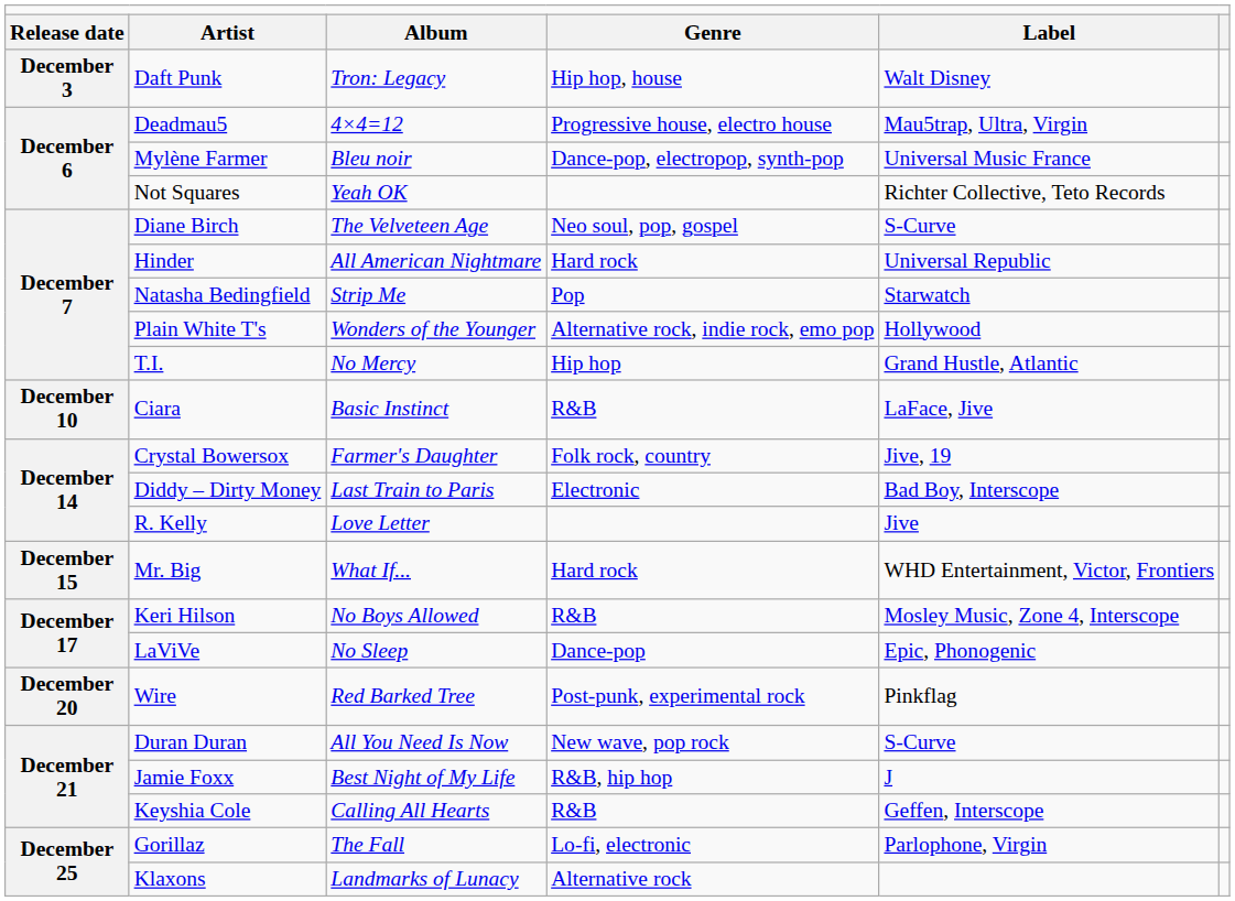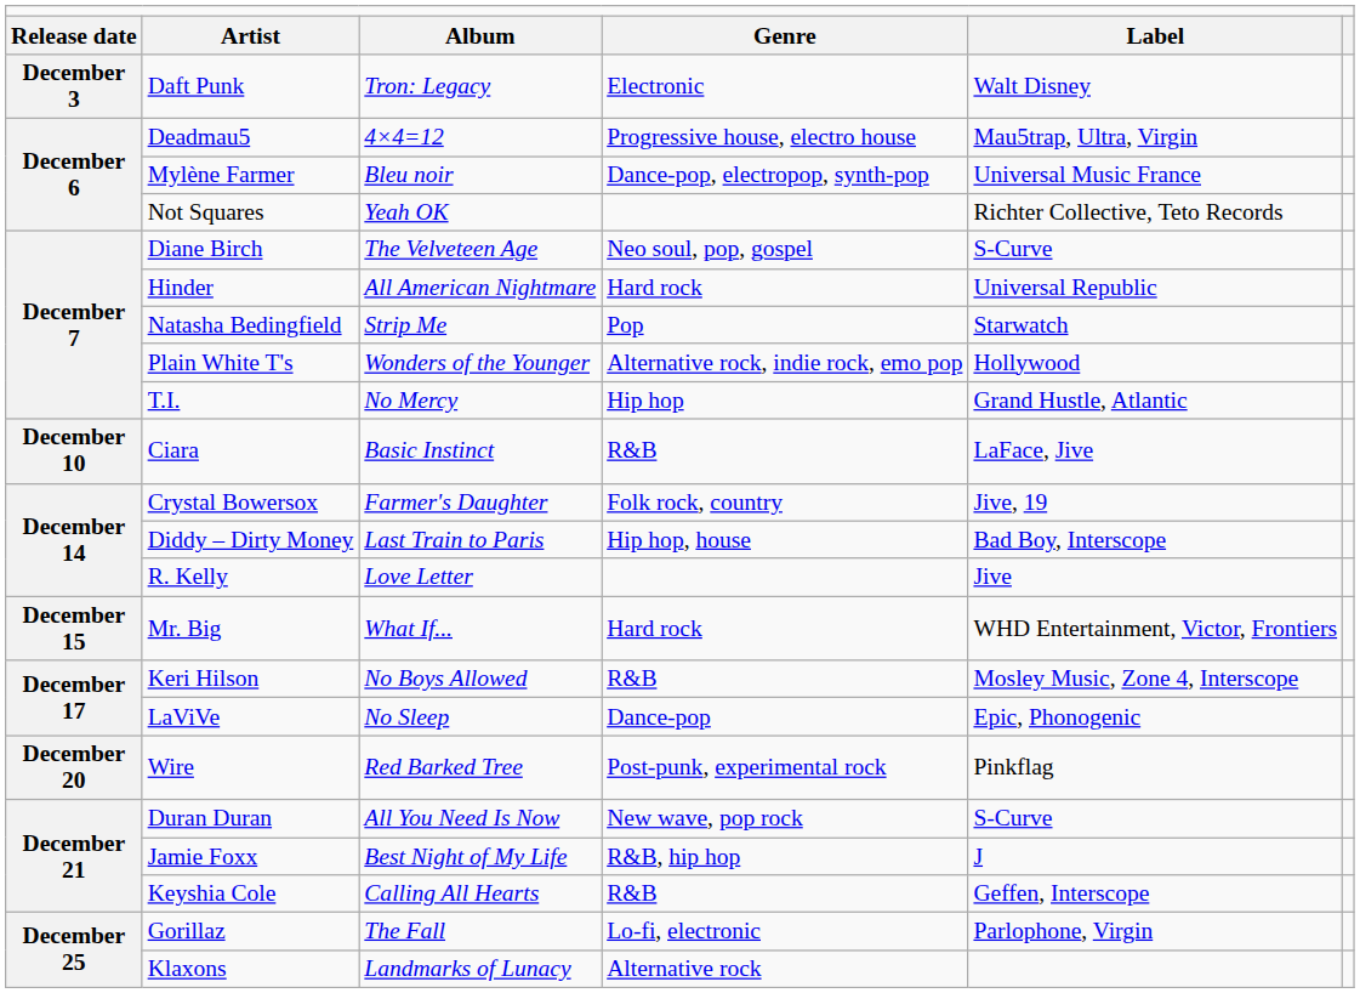 <table class="wikitable plainrowheaders">
 <tr>
 <td colspan="6" style="text-align:center;"></td>
 </tr>
 <tr>
 <th scope="col">Release date</th>
 <th scope="col">Artist</th>
 <th scope="col">Album</th>
 <th scope="col">Genre</th>
 <th scope="col">Label</th>
 <th scope="col"></th>
 </tr>
 <tr>
 <th scope="row" style="text-align:center;">December<br>3</th>
 <td><a href='#'>Daft Punk</a></td>
 <td><em><a href='#'>Tron: Legacy</a></em></td>
-<td><a href='#'>Hip hop</a>, <a href='#'>house</a></td>
+<td><a href='#'>Electronic</a></td>
 <td><a href='#'>Walt Disney</a></td>
 <td></td>
 </tr>
 <tr>
 <th scope="row" rowspan="3" style="text-align:center;">December<br>6</th>
 <td><a href='#'>Deadmau5</a></td>
 <td><em><a href='#'>4×4=12</a></em></td>
 <td><a href='#'>Progressive house</a>, <a href='#'>electro house</a></td>
 <td><a href='#'>Mau5trap</a>, <a href='#'>Ultra</a>, <a href='#'>Virgin</a></td>
 <td></td>
 </tr>
 <tr>
 <td><a href='#'>Mylène Farmer</a></td>
 <td><em><a href='#'>Bleu noir</a></em></td>
 <td><a href='#'>Dance-pop</a>, <a href='#'>electropop</a>, <a href='#'>synth-pop</a></td>
 <td><a href='#'>Universal Music France</a></td>
 <td></td>
 </tr>
 <tr>
 <td>Not Squares</td>
 <td><em><a href='#'>Yeah OK</a></em></td>
 <td></td>
 <td>Richter Collective, Teto Records</td>
 <td></td>
 </tr>
 <tr>
 <th scope="row" rowspan="5" style="text-align:center;">December<br>7</th>
 <td><a href='#'>Diane Birch</a></td>
 <td><em><a href='#'>The Velveteen Age</a></em></td>
 <td><a href='#'>Neo soul</a>, <a href='#'>pop</a>, <a href='#'>gospel</a></td>
 <td><a href='#'>S-Curve</a></td>
 <td></td>
 </tr>
 <tr>
 <td><a href='#'>Hinder</a></td>
 <td><em><a href='#'>All American Nightmare</a></em></td>
 <td><a href='#'>Hard rock</a></td>
 <td><a href='#'>Universal Republic</a></td>
 <td></td>
 </tr>
 <tr>
 <td><a href='#'>Natasha Bedingfield</a></td>
 <td><em><a href='#'>Strip Me</a></em></td>
 <td><a href='#'>Pop</a></td>
 <td><a href='#'>Starwatch</a></td>
 <td></td>
 </tr>
 <tr>
 <td><a href='#'>Plain White T's</a></td>
 <td><em><a href='#'>Wonders of the Younger</a></em></td>
 <td><a href='#'>Alternative rock</a>, <a href='#'>indie rock</a>, <a href='#'>emo pop</a></td>
 <td><a href='#'>Hollywood</a></td>
 <td></td>
 </tr>
 <tr>
 <td><a href='#'>T.I.</a></td>
 <td><em><a href='#'>No Mercy</a></em></td>
 <td><a href='#'>Hip hop</a></td>
 <td><a href='#'>Grand Hustle</a>, <a href='#'>Atlantic</a></td>
 <td></td>
 </tr>
 <tr>
 <th scope="row" style="text-align:center;">December<br>10</th>
 <td><a href='#'>Ciara</a></td>
 <td><em><a href='#'>Basic Instinct</a></em></td>
 <td><a href='#'>R&B</a></td>
 <td><a href='#'>LaFace</a>, <a href='#'>Jive</a></td>
 <td></td>
 </tr>
 <tr>
 <th scope="row" rowspan="3" style="text-align:center;">December<br>14</th>
 <td><a href='#'>Crystal Bowersox</a></td>
 <td><em><a href='#'>Farmer's Daughter</a></em></td>
 <td><a href='#'>Folk rock</a>, <a href='#'>country</a></td>
 <td><a href='#'>Jive</a>, <a href='#'>19</a></td>
 <td></td>
 </tr>
 <tr>
 <td><a href='#'>Diddy – Dirty Money</a></td>
 <td><em><a href='#'>Last Train to Paris</a></em></td>
-<td><a href='#'>Electronic</a></td>
+<td><a href='#'>Hip hop</a>, <a href='#'>house</a></td>
 <td><a href='#'>Bad Boy</a>, <a href='#'>Interscope</a></td>
 <td></td>
 </tr>
 <tr>
 <td><a href='#'>R. Kelly</a></td>
 <td><em><a href='#'>Love Letter</a></em></td>
 <td></td>
 <td><a href='#'>Jive</a></td>
 <td></td>
 </tr>
 <tr>
 <th scope="row" style="text-align:center;">December<br>15</th>
 <td><a href='#'>Mr. Big</a></td>
 <td><em><a href='#'>What If...</a></em></td>
 <td><a href='#'>Hard rock</a></td>
 <td>WHD Entertainment, <a href='#'>Victor</a>, <a href='#'>Frontiers</a></td>
 <td></td>
 </tr>
 <tr>
 <th scope="row" rowspan="2" style="text-align:center;">December<br>17</th>
 <td><a href='#'>Keri Hilson</a></td>
 <td><em><a href='#'>No Boys Allowed</a></em></td>
 <td><a href='#'>R&B</a></td>
 <td><a href='#'>Mosley Music</a>, <a href='#'>Zone 4</a>, <a href='#'>Interscope</a></td>
 <td></td>
 </tr>
 <tr>
 <td><a href='#'>LaViVe</a></td>
 <td><em><a href='#'>No Sleep</a></em></td>
 <td><a href='#'>Dance-pop</a></td>
 <td><a href='#'>Epic</a>, <a href='#'>Phonogenic</a></td>
 <td></td>
 </tr>
 <tr>
 <th scope="row" style="text-align:center;">December<br>20</th>
 <td><a href='#'>Wire</a></td>
 <td><em><a href='#'>Red Barked Tree</a></em></td>
 <td><a href='#'>Post-punk</a>, <a href='#'>experimental rock</a></td>
 <td>Pinkflag</td>
 <td></td>
 </tr>
 <tr>
 <th scope="row" rowspan="3" style="text-align:center;">December<br>21</th>
 <td><a href='#'>Duran Duran</a></td>
 <td><em><a href='#'>All You Need Is Now</a></em></td>
 <td><a href='#'>New wave</a>, <a href='#'>pop rock</a></td>
 <td><a href='#'>S-Curve</a></td>
 <td></td>
 </tr>
 <tr>
 <td><a href='#'>Jamie Foxx</a></td>
 <td><em><a href='#'>Best Night of My Life</a></em></td>
 <td><a href='#'>R&B</a>, <a href='#'>hip hop</a></td>
 <td><a href='#'>J</a></td>
 <td></td>
 </tr>
 <tr>
 <td><a href='#'>Keyshia Cole</a></td>
 <td><em><a href='#'>Calling All Hearts</a></em></td>
 <td><a href='#'>R&B</a></td>
 <td><a href='#'>Geffen</a>, <a href='#'>Interscope</a></td>
 <td></td>
 </tr>
 <tr>
 <th scope="row" rowspan="2" style="text-align:center;">December<br>25</th>
 <td><a href='#'>Gorillaz</a></td>
 <td><em><a href='#'>The Fall</a></em></td>
 <td><a href='#'>Lo-fi</a>, <a href='#'>electronic</a></td>
 <td><a href='#'>Parlophone</a>, <a href='#'>Virgin</a></td>
 <td></td>
 </tr>
 <tr>
 <td><a href='#'>Klaxons</a></td>
 <td><em><a href='#'>Landmarks of Lunacy</a></em></td>
 <td><a href='#'>Alternative rock</a></td>
 <td></td>
 <td></td>
 </tr>
 </table>
